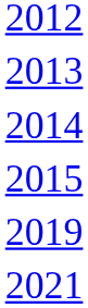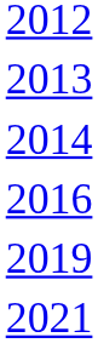 <table>
 <tr>
 <td><a href='#'>2012</a></td>
 <td></td>
 <td></td>
 <td></td>
 </tr>
 <tr>
 <td><a href='#'>2013</a></td>
 <td></td>
 <td></td>
 <td></td>
 </tr>
 <tr>
 <td><a href='#'>2014</a></td>
 <td></td>
 <td></td>
 <td></td>
 </tr>
 <tr>
-<td><a href='#'>2015</a></td>
+<td><a href='#'>2016</a></td>
 <td></td>
 <td></td>
 <td></td>
 </tr>
 <tr>
 <td><a href='#'>2019</a></td>
 <td></td>
 <td></td>
 <td></td>
 </tr>
 <tr>
 <td><a href='#'>2021</a></td>
 <td></td>
 <td></td>
 <td></td>
 </tr>
 </table>
